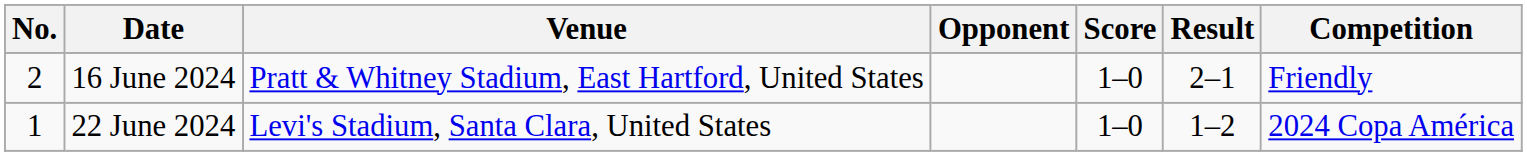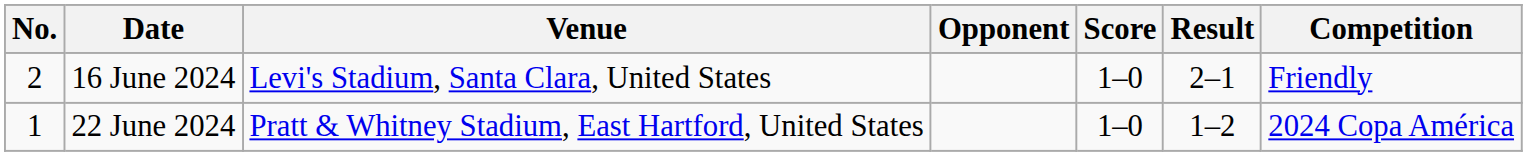 <table class="wikitable sortable">
 <tr>
 <th scope="col">No.</th>
 <th scope="col">Date</th>
 <th scope="col">Venue</th>
 <th scope="col">Opponent</th>
 <th scope="col">Score</th>
 <th scope="col">Result</th>
 <th scope="col">Competition</th>
 </tr>
 <tr>
 <td align="center">2</td>
 <td>16 June 2024</td>
-<td><a href='#'>Pratt & Whitney Stadium</a>, <a href='#'>East Hartford</a>, United States</td>
+<td><a href='#'>Levi's Stadium</a>, <a href='#'>Santa Clara</a>, United States</td>
 <td></td>
 <td align="center">1–0</td>
 <td align="center">2–1</td>
 <td><a href='#'>Friendly</a></td>
 </tr>
 <tr>
 <td align="center">1</td>
 <td>22 June 2024</td>
-<td><a href='#'>Levi's Stadium</a>, <a href='#'>Santa Clara</a>, United States</td>
+<td><a href='#'>Pratt & Whitney Stadium</a>, <a href='#'>East Hartford</a>, United States</td>
 <td></td>
 <td style="text-align:center">1–0</td>
 <td style="text-align:center">1–2</td>
 <td><a href='#'>2024 Copa América</a></td>
 </tr>
 </table>
